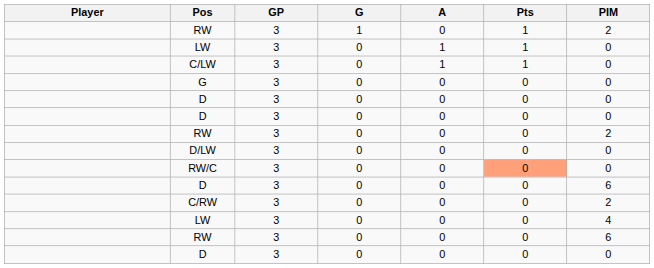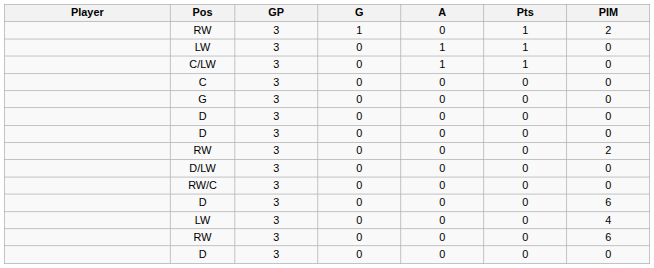 <table class="wikitable sortable" width="60%">
 <tr ALIGN="center">
 <th bgcolor="#DDDDFF" width="10%">Player</th>
 <th bgcolor="#DDDDFF" width="3%" title="Position">Pos</th>
 <th bgcolor="#DDDDFF" width="5%" title="Games played">GP</th>
 <th bgcolor="#DDDDFF" width="5%" title="Goals">G</th>
 <th bgcolor="#DDDDFF" width="5%" title="Assists">A</th>
 <th bgcolor="#DDDDFF" width="5%" title="Points">Pts</th>
 <th bgcolor="#DDDDFF" width="5%" title="Penalties in Minutes">PIM</th>
 </tr>
 <tr align="center">
 <td align="right"></td>
 <td>RW</td>
 <td>3</td>
 <td>1</td>
 <td>0</td>
 <td>1</td>
 <td>2</td>
 </tr>
 <tr align="center">
 <td align="right"></td>
 <td>LW</td>
 <td>3</td>
 <td>0</td>
 <td>1</td>
 <td>1</td>
 <td>0</td>
 </tr>
 <tr align="center">
 <td align="right"></td>
 <td>C/LW</td>
 <td>3</td>
 <td>0</td>
 <td>1</td>
 <td>1</td>
+<td>0</td>
+</tr>
+<tr align="center">
+<td align="right"></td>
+<td>C</td>
+<td>3</td>
+<td>0</td>
+<td>0</td>
+<td>0</td>
 <td>0</td>
 </tr>
 <tr align="center">
 <td align="right"></td>
 <td>G</td>
 <td>3</td>
 <td>0</td>
 <td>0</td>
 <td>0</td>
 <td>0</td>
 </tr>
 <tr align="center">
 <td align="right"></td>
 <td>D</td>
 <td>3</td>
 <td>0</td>
 <td>0</td>
 <td>0</td>
 <td>0</td>
 </tr>
 <tr align="center">
 <td align="right"></td>
 <td>D</td>
 <td>3</td>
 <td>0</td>
 <td>0</td>
 <td>0</td>
 <td>0</td>
 </tr>
 <tr align="center">
 <td align="right"></td>
 <td>RW</td>
 <td>3</td>
 <td>0</td>
 <td>0</td>
 <td>0</td>
 <td>2</td>
 </tr>
 <tr align="center">
 <td align="right"></td>
 <td>D/LW</td>
 <td>3</td>
 <td>0</td>
 <td>0</td>
 <td>0</td>
 <td>0</td>
 </tr>
 <tr align="center">
 <td align="right"></td>
 <td>RW/C</td>
 <td>3</td>
 <td>0</td>
 <td>0</td>
-<td style="background: lightsalmon;">0</td>
+<td>0</td>
 <td>0</td>
 </tr>
 <tr align="center">
 <td align="right"></td>
 <td>D</td>
 <td>3</td>
 <td>0</td>
 <td>0</td>
 <td>0</td>
 <td>6</td>
-</tr>
-<tr align="center">
-<td align="right"></td>
-<td>C/RW</td>
-<td>3</td>
-<td>0</td>
-<td>0</td>
-<td>0</td>
-<td>2</td>
 </tr>
 <tr align="center">
 <td align="right"></td>
 <td>LW</td>
 <td>3</td>
 <td>0</td>
 <td>0</td>
 <td>0</td>
 <td>4</td>
 </tr>
 <tr align="center">
 <td align="right"></td>
 <td>RW</td>
 <td>3</td>
 <td>0</td>
 <td>0</td>
 <td>0</td>
 <td>6</td>
 </tr>
 <tr align="center">
 <td align="right"></td>
 <td>D</td>
 <td>3</td>
 <td>0</td>
 <td>0</td>
 <td>0</td>
 <td>0</td>
 </tr>
 </table>
